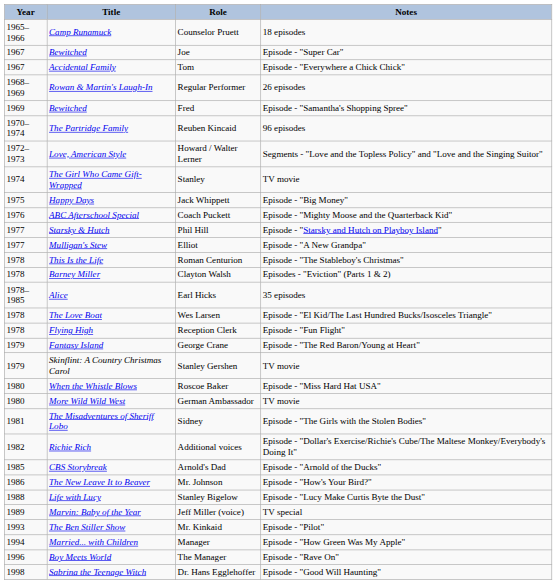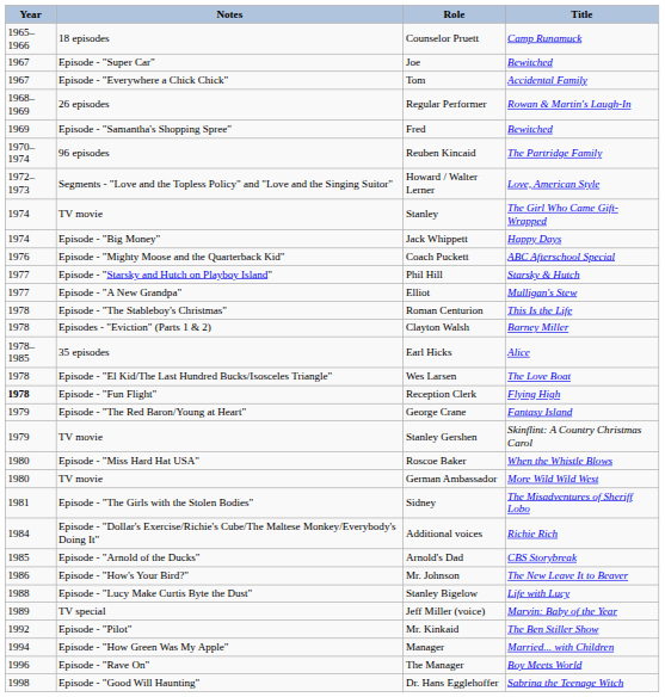 <table class="wikitable" style="font-size:90%;">
 <tr>
 <th style="background:#B0C4DE;">Year</th>
+<th style="background:#B0C4DE;">Notes</th>
+<th style="background:#B0C4DE;">Role</th>
 <th style="background:#B0C4DE;">Title</th>
-<th style="background:#B0C4DE;">Role</th>
-<th style="background:#B0C4DE;">Notes</th>
 </tr>
 <tr>
 <td>1965–1966</td>
+<td>18 episodes</td>
+<td>Counselor Pruett</td>
 <td><em><a href='#'>Camp Runamuck</a></em></td>
-<td>Counselor Pruett</td>
-<td>18 episodes</td>
 </tr>
 <tr>
 <td>1967</td>
+<td>Episode - "Super Car"</td>
+<td>Joe</td>
 <td><em><a href='#'>Bewitched</a></em></td>
-<td>Joe</td>
-<td>Episode - "Super Car"</td>
 </tr>
 <tr>
 <td>1967</td>
+<td>Episode - "Everywhere a Chick Chick"</td>
+<td>Tom</td>
 <td><em><a href='#'>Accidental Family</a></em></td>
-<td>Tom</td>
-<td>Episode - "Everywhere a Chick Chick"</td>
 </tr>
 <tr>
 <td>1968–1969</td>
+<td>26 episodes</td>
+<td>Regular Performer</td>
 <td><em><a href='#'>Rowan & Martin's Laugh-In</a></em></td>
-<td>Regular Performer</td>
-<td>26 episodes</td>
 </tr>
 <tr>
 <td>1969</td>
+<td>Episode - "Samantha's Shopping Spree"</td>
+<td>Fred</td>
 <td><em><a href='#'>Bewitched</a></em></td>
-<td>Fred</td>
-<td>Episode - "Samantha's Shopping Spree"</td>
 </tr>
 <tr>
 <td>1970–1974</td>
+<td>96 episodes</td>
+<td>Reuben Kincaid</td>
 <td><em><a href='#'>The Partridge Family</a></em></td>
-<td>Reuben Kincaid</td>
-<td>96 episodes</td>
 </tr>
 <tr>
 <td>1972–1973</td>
+<td>Segments - "Love and the Topless Policy" and "Love and the Singing Suitor"</td>
+<td>Howard / Walter Lerner</td>
 <td><em><a href='#'>Love, American Style</a></em></td>
-<td>Howard / Walter Lerner</td>
-<td>Segments - "Love and the Topless Policy" and "Love and the Singing Suitor"</td>
 </tr>
 <tr>
 <td>1974</td>
+<td>TV movie</td>
+<td>Stanley</td>
 <td><em><a href='#'>The Girl Who Came Gift-Wrapped</a></em></td>
-<td>Stanley</td>
-<td>TV movie</td>
 </tr>
 <tr>
-<td>1975</td>
+<td>1974</td>
+<td>Episode - "Big Money"</td>
+<td>Jack Whippett</td>
 <td><em><a href='#'>Happy Days</a></em></td>
-<td>Jack Whippett</td>
-<td>Episode - "Big Money"</td>
 </tr>
 <tr>
 <td>1976</td>
+<td>Episode - "Mighty Moose and the Quarterback Kid"</td>
+<td>Coach Puckett</td>
 <td><em><a href='#'>ABC Afterschool Special</a></em></td>
-<td>Coach Puckett</td>
-<td>Episode - "Mighty Moose and the Quarterback Kid"</td>
 </tr>
 <tr>
 <td>1977</td>
+<td>Episode - "<a href='#'>Starsky and Hutch on Playboy Island</a>"</td>
+<td>Phil Hill</td>
 <td><em><a href='#'>Starsky & Hutch</a></em></td>
-<td>Phil Hill</td>
-<td>Episode - "<a href='#'>Starsky and Hutch on Playboy Island</a>"</td>
 </tr>
 <tr>
 <td>1977</td>
+<td>Episode - "A New Grandpa"</td>
+<td>Elliot</td>
 <td><em><a href='#'>Mulligan's Stew</a></em></td>
-<td>Elliot</td>
-<td>Episode - "A New Grandpa"</td>
 </tr>
 <tr>
 <td>1978</td>
+<td>Episode - "The Stableboy's Christmas"</td>
+<td>Roman Centurion</td>
 <td><em><a href='#'>This Is the Life</a></em></td>
-<td>Roman Centurion</td>
-<td>Episode - "The Stableboy's Christmas"</td>
 </tr>
 <tr>
 <td>1978</td>
+<td>Episodes - "Eviction" (Parts 1 & 2)</td>
+<td>Clayton Walsh</td>
 <td><em><a href='#'>Barney Miller</a></em></td>
-<td>Clayton Walsh</td>
-<td>Episodes - "Eviction" (Parts 1 & 2)</td>
 </tr>
 <tr>
 <td>1978–1985</td>
+<td>35 episodes</td>
+<td>Earl Hicks</td>
 <td><em><a href='#'>Alice</a></em></td>
-<td>Earl Hicks</td>
-<td>35 episodes</td>
 </tr>
 <tr>
 <td>1978</td>
+<td>Episode - "El Kid/The Last Hundred Bucks/Isosceles Triangle"</td>
+<td>Wes Larsen</td>
 <td><em><a href='#'>The Love Boat</a></em></td>
-<td>Wes Larsen</td>
-<td>Episode - "El Kid/The Last Hundred Bucks/Isosceles Triangle"</td>
 </tr>
 <tr>
-<td>1978</td>
+<td><strong>1978</strong></td>
+<td>Episode - "Fun Flight"</td>
+<td>Reception Clerk</td>
 <td><em><a href='#'>Flying High</a></em></td>
-<td>Reception Clerk</td>
-<td>Episode - "Fun Flight"</td>
 </tr>
 <tr>
 <td>1979</td>
+<td>Episode - "The Red Baron/Young at Heart"</td>
+<td>George Crane</td>
 <td><em><a href='#'>Fantasy Island</a></em></td>
-<td>George Crane</td>
-<td>Episode - "The Red Baron/Young at Heart"</td>
 </tr>
 <tr>
 <td>1979</td>
+<td>TV movie</td>
+<td>Stanley Gershen</td>
 <td><em>Skinflint: A Country Christmas Carol</em></td>
-<td>Stanley Gershen</td>
-<td>TV movie</td>
 </tr>
 <tr>
 <td>1980</td>
+<td>Episode - "Miss Hard Hat USA"</td>
+<td>Roscoe Baker</td>
 <td><em><a href='#'>When the Whistle Blows</a></em></td>
-<td>Roscoe Baker</td>
-<td>Episode - "Miss Hard Hat USA"</td>
 </tr>
 <tr>
 <td>1980</td>
+<td>TV movie</td>
+<td>German Ambassador</td>
 <td><em><a href='#'>More Wild Wild West</a></em></td>
-<td>German Ambassador</td>
-<td>TV movie</td>
 </tr>
 <tr>
 <td>1981</td>
+<td>Episode - "The Girls with the Stolen Bodies"</td>
+<td>Sidney</td>
 <td><em><a href='#'>The Misadventures of Sheriff Lobo</a></em></td>
-<td>Sidney</td>
-<td>Episode - "The Girls with the Stolen Bodies"</td>
 </tr>
 <tr>
-<td>1982</td>
+<td>1984</td>
+<td>Episode - "Dollar's Exercise/Richie's Cube/The Maltese Monkey/Everybody's Doing It"</td>
+<td>Additional voices</td>
 <td><em><a href='#'>Richie Rich</a></em></td>
-<td>Additional voices</td>
-<td>Episode - "Dollar's Exercise/Richie's Cube/The Maltese Monkey/Everybody's Doing It"</td>
 </tr>
 <tr>
 <td>1985</td>
+<td>Episode - "Arnold of the Ducks"</td>
+<td>Arnold's Dad</td>
 <td><em><a href='#'>CBS Storybreak</a></em></td>
-<td>Arnold's Dad</td>
-<td>Episode - "Arnold of the Ducks"</td>
 </tr>
 <tr>
 <td>1986</td>
+<td>Episode - "How's Your Bird?"</td>
+<td>Mr. Johnson</td>
 <td><em><a href='#'>The New Leave It to Beaver</a></em></td>
-<td>Mr. Johnson</td>
-<td>Episode - "How's Your Bird?"</td>
 </tr>
 <tr>
 <td>1988</td>
+<td>Episode - "Lucy Make Curtis Byte the Dust"</td>
+<td>Stanley Bigelow</td>
 <td><em><a href='#'>Life with Lucy</a></em></td>
-<td>Stanley Bigelow</td>
-<td>Episode - "Lucy Make Curtis Byte the Dust"</td>
 </tr>
 <tr>
 <td>1989</td>
+<td>TV special</td>
+<td>Jeff Miller (voice)</td>
 <td><em><a href='#'>Marvin: Baby of the Year</a></em></td>
-<td>Jeff Miller (voice)</td>
-<td>TV special</td>
 </tr>
 <tr>
-<td>1993</td>
+<td>1992</td>
+<td>Episode - "Pilot"</td>
+<td>Mr. Kinkaid</td>
 <td><em><a href='#'>The Ben Stiller Show</a></em></td>
-<td>Mr. Kinkaid</td>
-<td>Episode - "Pilot"</td>
 </tr>
 <tr>
 <td>1994</td>
+<td>Episode - "How Green Was My Apple"</td>
+<td>Manager</td>
 <td><em><a href='#'>Married... with Children</a></em></td>
-<td>Manager</td>
-<td>Episode - "How Green Was My Apple"</td>
 </tr>
 <tr>
 <td>1996</td>
+<td>Episode - "Rave On"</td>
+<td>The Manager</td>
 <td><em><a href='#'>Boy Meets World</a></em></td>
-<td>The Manager</td>
-<td>Episode - "Rave On"</td>
 </tr>
 <tr>
 <td>1998</td>
+<td>Episode - "Good Will Haunting"</td>
+<td>Dr. Hans Egglehoffer</td>
 <td><em><a href='#'>Sabrina the Teenage Witch</a></em></td>
-<td>Dr. Hans Egglehoffer</td>
-<td>Episode - "Good Will Haunting"</td>
 </tr>
 </table>
